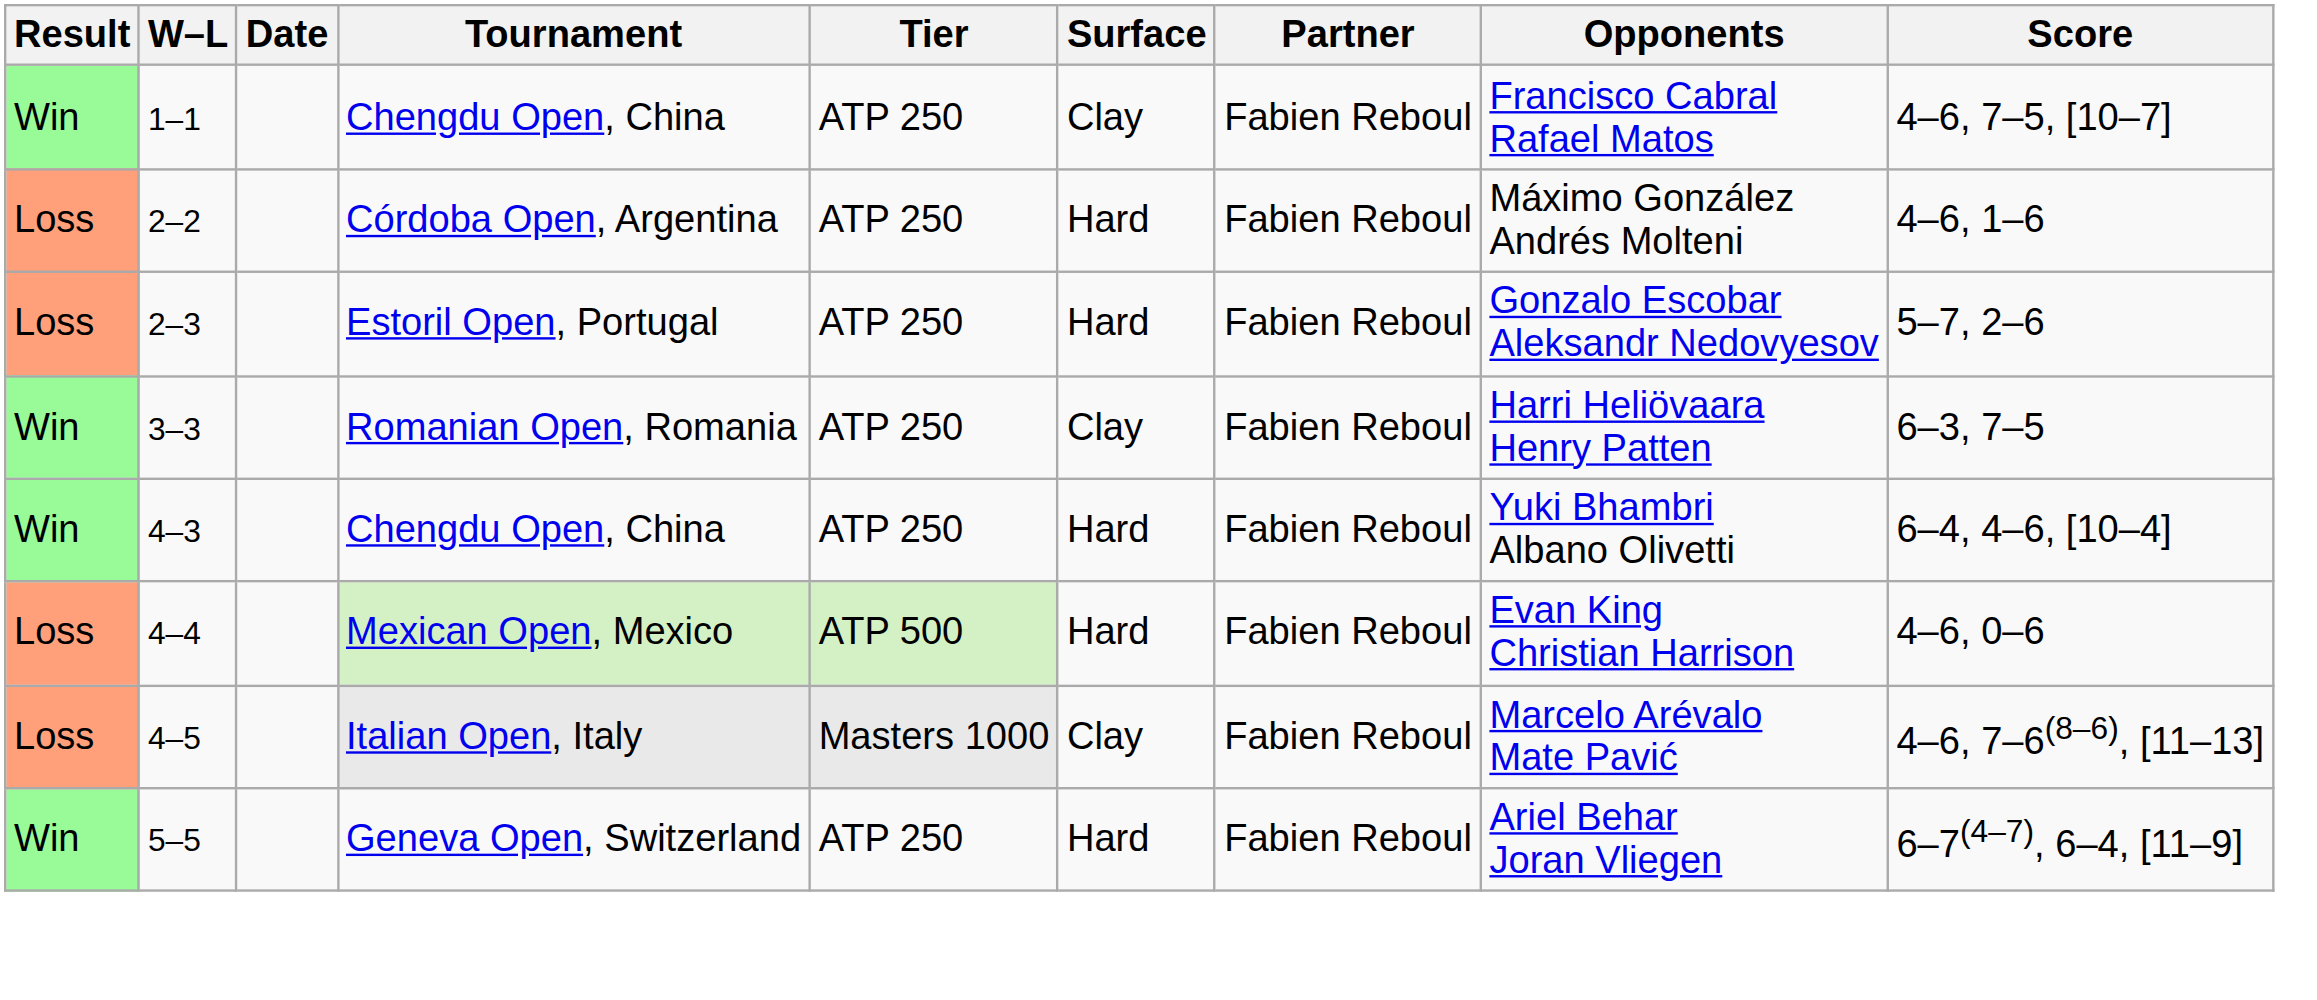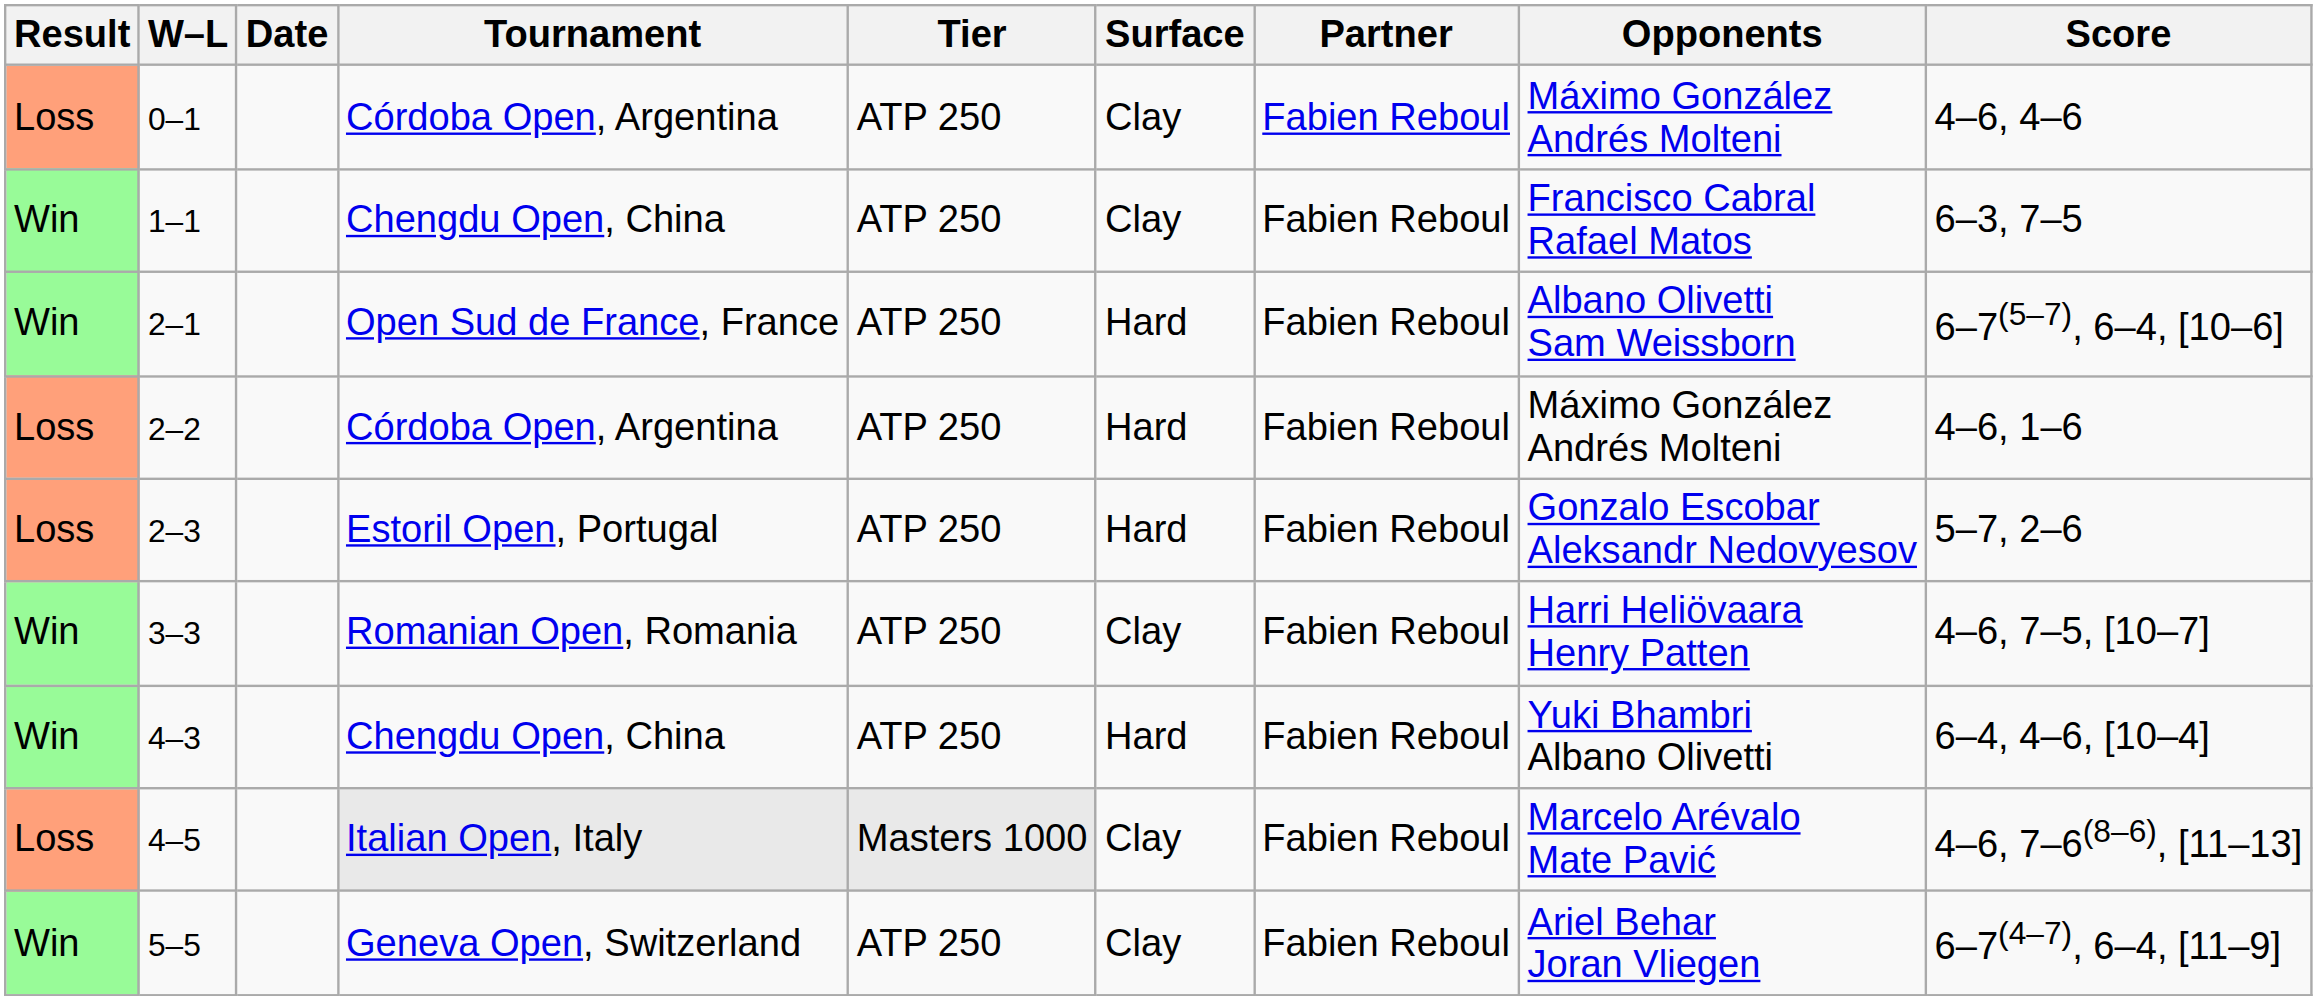 <table class="sortable wikitable">
 <tr>
 <th>Result</th>
 <th class="unsortable">W–L</th>
 <th>Date</th>
 <th>Tournament</th>
 <th>Tier</th>
 <th>Surface</th>
 <th>Partner</th>
 <th>Opponents</th>
 <th class="unsortable">Score</th>
 </tr>
 <tr>
+<td bgcolor=FFA07A>Loss</td>
+<td><small>0–1</small></td>
+<td><a href='#'></a></td>
+<td><a href='#'>Córdoba Open</a>, Argentina</td>
+<td>ATP 250</td>
+<td>Clay</td>
+<td> <a href='#'>Fabien Reboul</a></td>
+<td> <a href='#'>Máximo González</a> <br>  <a href='#'>Andrés Molteni</a></td>
+<td>4–6, 4–6</td>
+</tr>
+<tr>
 <td bgcolor= 98FB98>Win</td>
 <td><small>1–1</small></td>
 <td><a href='#'></a></td>
 <td><a href='#'>Chengdu Open</a>, China</td>
 <td>ATP 250</td>
 <td>Clay</td>
 <td> Fabien Reboul</td>
 <td> <a href='#'>Francisco Cabral</a> <br>  <a href='#'>Rafael Matos</a></td>
-<td>4–6, 7–5, [10–7]</td>
+<td>6–3, 7–5</td>
+</tr>
+<tr>
+<td bgcolor= 98FB98>Win</td>
+<td><small>2–1</small></td>
+<td><a href='#'></a></td>
+<td><a href='#'>Open Sud de France</a>, France</td>
+<td>ATP 250</td>
+<td>Hard</td>
+<td> Fabien Reboul</td>
+<td> <a href='#'>Albano Olivetti</a><br> <a href='#'>Sam Weissborn</a></td>
+<td>6–7<sup>(5–7)</sup>, 6–4, [10–6]</td>
 </tr>
 <tr>
 <td bgcolor=FFA07A>Loss</td>
 <td><small>2–2</small></td>
 <td><a href='#'></a></td>
 <td><a href='#'>Córdoba Open</a>, Argentina</td>
 <td>ATP 250</td>
 <td>Hard</td>
 <td> Fabien Reboul</td>
 <td> Máximo González <br>  Andrés Molteni</td>
 <td>4–6, 1–6</td>
 </tr>
 <tr>
 <td bgcolor= FFA07A>Loss</td>
 <td><small>2–3</small></td>
 <td><a href='#'></a></td>
 <td><a href='#'>Estoril Open</a>, Portugal</td>
 <td>ATP 250</td>
 <td>Hard</td>
 <td> Fabien Reboul</td>
 <td> <a href='#'>Gonzalo Escobar</a><br> <a href='#'>Aleksandr Nedovyesov</a></td>
 <td>5–7, 2–6</td>
 </tr>
 <tr>
 <td bgcolor= 98FB98>Win</td>
 <td><small>3–3</small></td>
 <td><a href='#'></a></td>
 <td><a href='#'>Romanian Open</a>, Romania</td>
 <td>ATP 250</td>
 <td>Clay</td>
 <td> Fabien Reboul</td>
 <td> <a href='#'>Harri Heliövaara</a><br> <a href='#'>Henry Patten</a></td>
-<td>6–3, 7–5</td>
+<td>4–6, 7–5, [10–7]</td>
 </tr>
 <tr>
 <td bgcolor= 98FB98>Win</td>
 <td><small>4–3</small></td>
 <td><a href='#'></a></td>
 <td><a href='#'>Chengdu Open</a>, China</td>
 <td>ATP 250</td>
 <td>Hard</td>
 <td> Fabien Reboul</td>
 <td> <a href='#'>Yuki Bhambri</a><br> Albano Olivetti</td>
 <td>6–4, 4–6, [10–4]</td>
-</tr>
-<tr>
-<td bgcolor=FFA07A>Loss</td>
-<td><small>4–4</small></td>
-<td><a href='#'></a></td>
-<td bgcolor=d4f1c5><a href='#'>Mexican Open</a>, Mexico</td>
-<td bgcolor=d4f1c5>ATP 500</td>
-<td>Hard</td>
-<td> Fabien Reboul</td>
-<td> <a href='#'>Evan King</a><br> <a href='#'>Christian Harrison</a></td>
-<td>4–6, 0–6</td>
 </tr>
 <tr>
 <td bgcolor=FFA07A>Loss</td>
 <td><small>4–5</small></td>
 <td><a href='#'></a></td>
 <td style="background:#E9E9E9;"><a href='#'>Italian Open</a>, Italy</td>
 <td style="background:#E9E9E9;">Masters 1000</td>
 <td>Clay</td>
 <td> Fabien Reboul</td>
 <td> <a href='#'>Marcelo Arévalo</a><br> <a href='#'>Mate Pavić</a></td>
 <td>4–6, 7–6<sup>(8–6)</sup>, [11–13]</td>
 </tr>
 <tr>
 <td bgcolor= 98FB98>Win</td>
 <td><small>5–5</small></td>
 <td><a href='#'></a></td>
 <td><a href='#'>Geneva Open</a>, Switzerland</td>
 <td>ATP 250</td>
-<td>Hard</td>
+<td>Clay</td>
 <td> Fabien Reboul</td>
 <td> <a href='#'>Ariel Behar</a><br> <a href='#'>Joran Vliegen</a></td>
 <td>6–7<sup>(4–7)</sup>, 6–4, [11–9]</td>
 </tr>
 </table>
